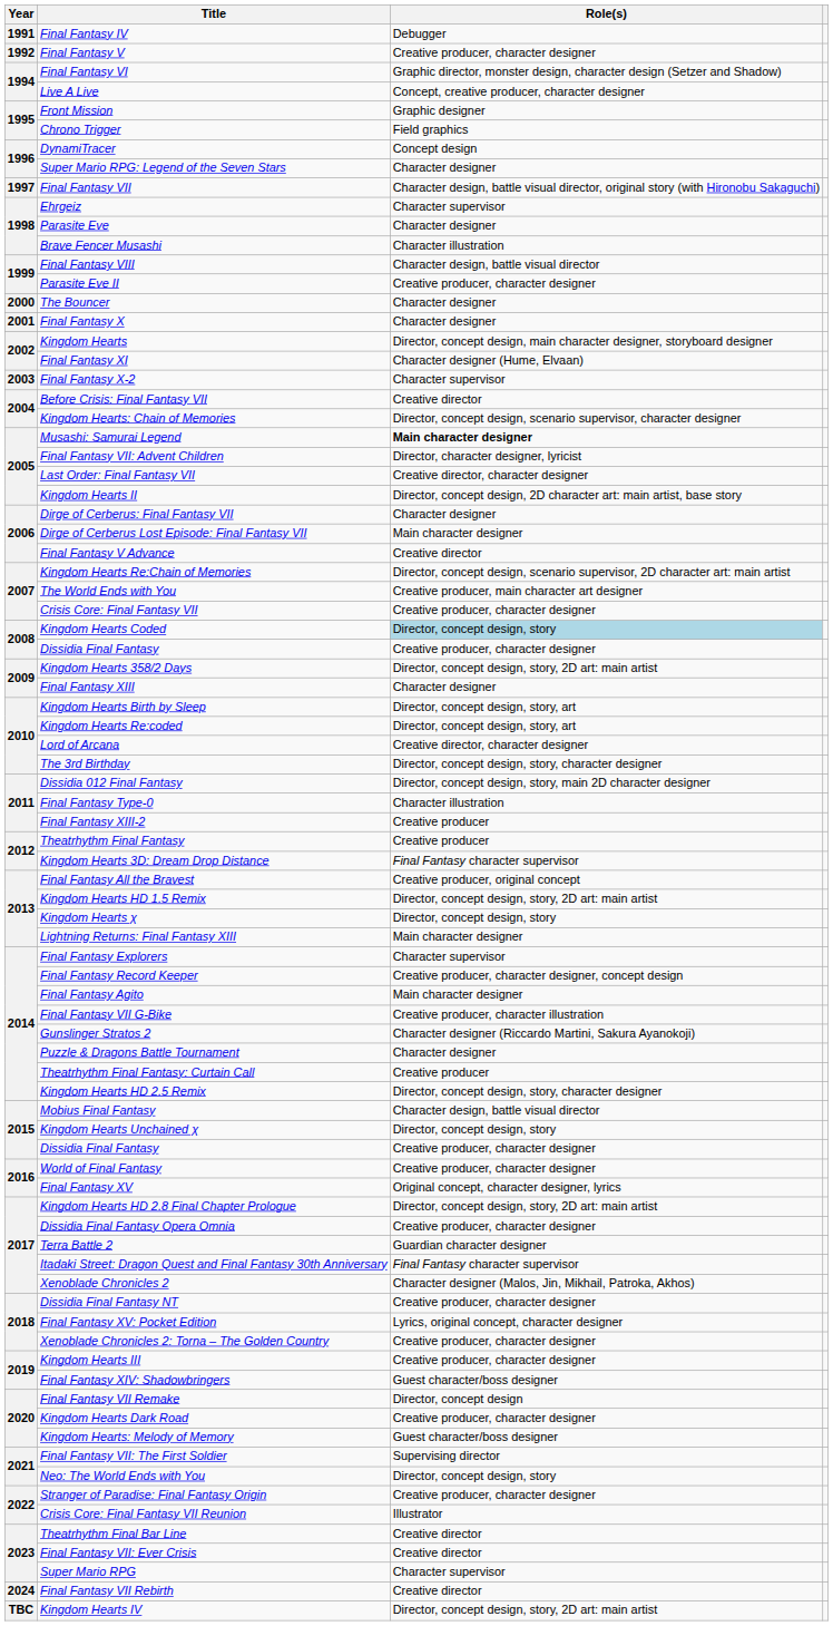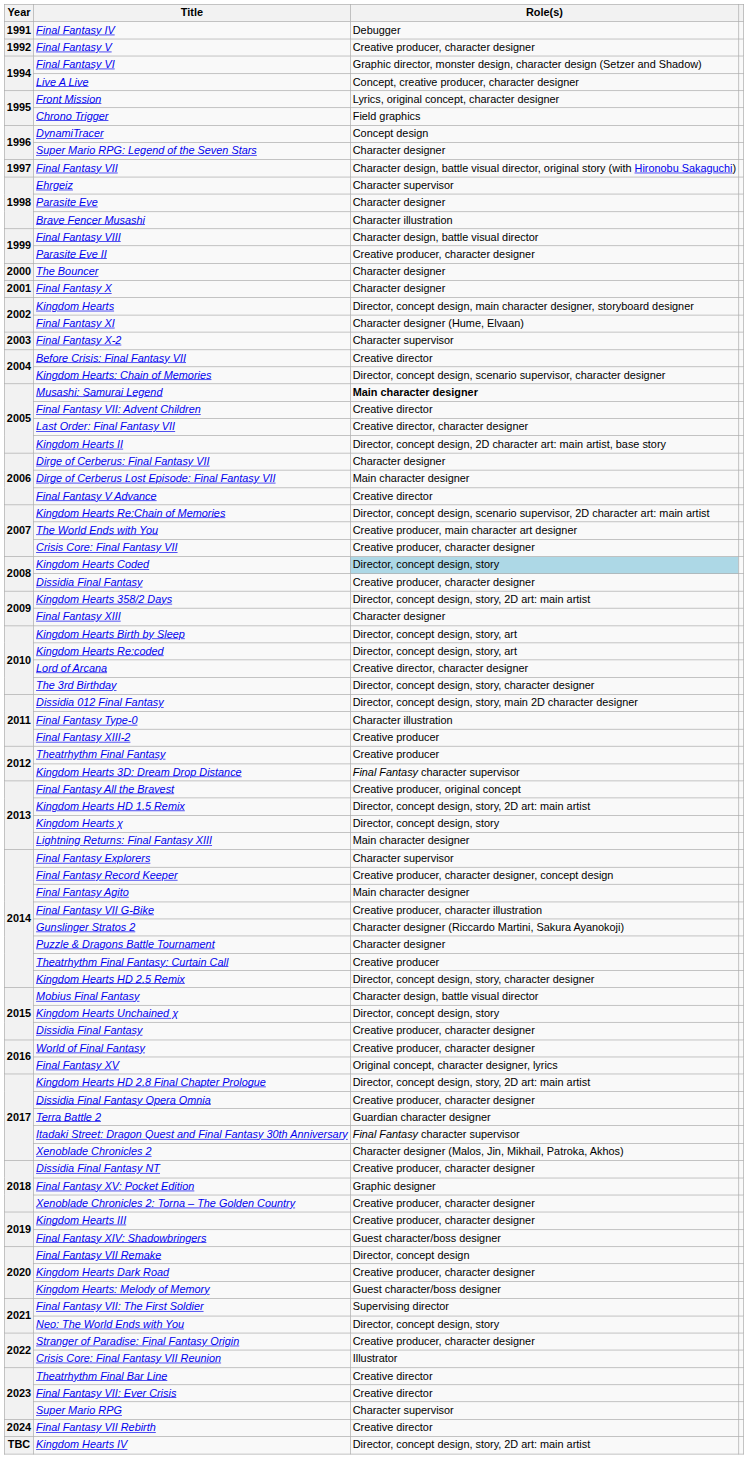 <table class="wikitable sortable">
 <tr>
 <th scope="col">Year</th>
 <th scope="col">Title</th>
 <th scope="col">Role(s)</th>
 <th></th>
 </tr>
 <tr>
 <th scope=row>1991</th>
 <td><em><a href='#'>Final Fantasy IV</a></em></td>
 <td>Debugger</td>
 <td></td>
 </tr>
 <tr>
 <th scope=row>1992</th>
 <td><em><a href='#'>Final Fantasy V</a></em></td>
 <td>Creative producer, character designer</td>
 <td></td>
 </tr>
 <tr>
 <th scope=row  rowspan="2">1994</th>
 <td><em><a href='#'>Final Fantasy VI</a></em></td>
 <td>Graphic director, monster design, character design (Setzer and Shadow)</td>
 <td></td>
 </tr>
 <tr>
 <td><em><a href='#'>Live A Live</a></em></td>
 <td>Concept, creative producer, character designer</td>
 <td></td>
 </tr>
 <tr>
 <th scope=row  rowspan="2">1995</th>
 <td><em><a href='#'>Front Mission</a></em></td>
-<td>Graphic designer</td>
+<td>Lyrics, original concept, character designer</td>
 <td></td>
 </tr>
 <tr>
 <td><em><a href='#'>Chrono Trigger</a></em></td>
 <td>Field graphics</td>
 <td></td>
 </tr>
 <tr>
 <th scope=row  rowspan="2">1996</th>
 <td><em><a href='#'>DynamiTracer</a></em></td>
 <td>Concept design</td>
 <td></td>
 </tr>
 <tr>
 <td><em><a href='#'>Super Mario RPG: Legend of the Seven Stars</a></em></td>
 <td>Character designer</td>
 <td></td>
 </tr>
 <tr>
 <th scope=row>1997</th>
 <td><em><a href='#'>Final Fantasy VII</a></em></td>
 <td>Character design, battle visual director, original story (with <a href='#'>Hironobu Sakaguchi</a>)</td>
 <td></td>
 </tr>
 <tr>
 <th scope=row rowspan="3">1998</th>
 <td><em><a href='#'>Ehrgeiz</a></em></td>
 <td>Character supervisor</td>
 <td></td>
 </tr>
 <tr>
 <td><em><a href='#'>Parasite Eve</a></em></td>
 <td>Character designer</td>
 <td></td>
 </tr>
 <tr>
 <td><em><a href='#'>Brave Fencer Musashi</a></em></td>
 <td>Character illustration</td>
 <td></td>
 </tr>
 <tr>
 <th scope=row rowspan="2">1999</th>
 <td><em><a href='#'>Final Fantasy VIII</a></em></td>
 <td>Character design, battle visual director</td>
 <td></td>
 </tr>
 <tr>
 <td><em><a href='#'>Parasite Eve II</a></em></td>
 <td>Creative producer, character designer</td>
 <td></td>
 </tr>
 <tr>
 <th scope=row>2000</th>
 <td><em><a href='#'>The Bouncer</a></em></td>
 <td>Character designer</td>
 <td></td>
 </tr>
 <tr>
 <th scope=row>2001</th>
 <td><em><a href='#'>Final Fantasy X</a></em></td>
 <td>Character designer</td>
 <td></td>
 </tr>
 <tr>
 <th scope=row rowspan="2">2002</th>
 <td><em><a href='#'>Kingdom Hearts</a></em></td>
 <td>Director, concept design, main character designer, storyboard designer</td>
 <td></td>
 </tr>
 <tr>
 <td><em><a href='#'>Final Fantasy XI</a></em></td>
 <td>Character designer (Hume, Elvaan)</td>
 <td></td>
 </tr>
 <tr>
 <th scope=row>2003</th>
 <td><em><a href='#'>Final Fantasy X-2</a></em></td>
 <td>Character supervisor</td>
 <td></td>
 </tr>
 <tr>
 <th scope=row rowspan="2">2004</th>
 <td><em><a href='#'>Before Crisis: Final Fantasy VII</a></em></td>
 <td>Creative director</td>
 <td></td>
 </tr>
 <tr>
 <td><em><a href='#'>Kingdom Hearts: Chain of Memories</a></em></td>
 <td>Director, concept design, scenario supervisor, character designer</td>
 <td></td>
 </tr>
 <tr>
 <th scope=row rowspan="4">2005</th>
 <td><em><a href='#'>Musashi: Samurai Legend</a></em></td>
 <td><strong>Main character designer</strong></td>
 <td></td>
 </tr>
 <tr>
 <td><em><a href='#'>Final Fantasy VII: Advent Children</a></em></td>
-<td>Director, character designer, lyricist</td>
+<td>Creative director</td>
 <td></td>
 </tr>
 <tr>
 <td><em><a href='#'>Last Order: Final Fantasy VII</a></em></td>
 <td>Creative director, character designer</td>
 <td></td>
 </tr>
 <tr>
 <td><em><a href='#'>Kingdom Hearts II</a></em></td>
 <td>Director, concept design, 2D character art: main artist, base story</td>
 <td></td>
 </tr>
 <tr>
 <th scope=row rowspan="3">2006</th>
 <td><em><a href='#'>Dirge of Cerberus: Final Fantasy VII</a></em></td>
 <td>Character designer</td>
 <td></td>
 </tr>
 <tr>
 <td><em><a href='#'>Dirge of Cerberus Lost Episode: Final Fantasy VII</a></em></td>
 <td>Main character designer</td>
 <td></td>
 </tr>
 <tr>
 <td><em><a href='#'>Final Fantasy V Advance</a></em></td>
 <td>Creative director</td>
 <td></td>
 </tr>
 <tr>
 <th scope=row rowspan="3">2007</th>
 <td><em><a href='#'>Kingdom Hearts Re:Chain of Memories</a></em></td>
 <td>Director, concept design, scenario supervisor, 2D character art: main artist</td>
 <td></td>
 </tr>
 <tr>
 <td><em><a href='#'>The World Ends with You</a></em></td>
 <td>Creative producer, main character art designer</td>
 <td></td>
 </tr>
 <tr>
 <td><em><a href='#'>Crisis Core: Final Fantasy VII</a></em></td>
 <td>Creative producer, character designer</td>
 <td></td>
 </tr>
 <tr>
 <th scope=row rowspan="2">2008</th>
 <td><em><a href='#'>Kingdom Hearts Coded</a></em></td>
 <td style="background: lightblue;">Director, concept design, story</td>
 <td></td>
 </tr>
 <tr>
 <td><em><a href='#'>Dissidia Final Fantasy</a></em></td>
 <td>Creative producer, character designer</td>
 <td></td>
 </tr>
 <tr>
 <th scope=row rowspan="2">2009</th>
 <td><em><a href='#'>Kingdom Hearts 358/2 Days</a></em></td>
 <td>Director, concept design, story, 2D art: main artist</td>
 <td></td>
 </tr>
 <tr>
 <td><em><a href='#'>Final Fantasy XIII</a></em></td>
 <td>Character designer</td>
 <td></td>
 </tr>
 <tr>
 <th scope=row rowspan="4">2010</th>
 <td><em><a href='#'>Kingdom Hearts Birth by Sleep</a></em></td>
 <td>Director, concept design, story, art</td>
 <td></td>
 </tr>
 <tr>
 <td><em><a href='#'>Kingdom Hearts Re:coded</a></em></td>
 <td>Director, concept design, story, art</td>
 <td></td>
 </tr>
 <tr>
 <td><em><a href='#'>Lord of Arcana</a></em></td>
 <td>Creative director, character designer</td>
 <td></td>
 </tr>
 <tr>
 <td><em><a href='#'>The 3rd Birthday</a></em></td>
 <td>Director, concept design, story, character designer</td>
 <td></td>
 </tr>
 <tr>
 <th scope=row rowspan="3">2011</th>
 <td><em><a href='#'>Dissidia 012 Final Fantasy</a></em></td>
 <td>Director, concept design, story, main 2D character designer</td>
 <td></td>
 </tr>
 <tr>
 <td><em><a href='#'>Final Fantasy Type-0</a></em></td>
 <td>Character illustration</td>
 <td></td>
 </tr>
 <tr>
 <td><em><a href='#'>Final Fantasy XIII-2</a></em></td>
 <td>Creative producer</td>
 <td></td>
 </tr>
 <tr>
 <th scope=row rowspan="2">2012</th>
 <td><em><a href='#'>Theatrhythm Final Fantasy</a></em></td>
 <td>Creative producer</td>
 <td></td>
 </tr>
 <tr>
 <td><em><a href='#'>Kingdom Hearts 3D: Dream Drop Distance</a></em></td>
 <td><em>Final Fantasy</em> character supervisor</td>
 <td></td>
 </tr>
 <tr>
 <th scope=row rowspan="4">2013</th>
 <td><em><a href='#'>Final Fantasy All the Bravest</a></em></td>
 <td>Creative producer, original concept</td>
 <td></td>
 </tr>
 <tr>
 <td><em><a href='#'>Kingdom Hearts HD 1.5 Remix</a></em></td>
 <td>Director, concept design, story, 2D art: main artist</td>
 <td></td>
 </tr>
 <tr>
 <td><em><a href='#'>Kingdom Hearts χ</a></em></td>
 <td>Director, concept design, story</td>
 <td></td>
 </tr>
 <tr>
 <td><em><a href='#'>Lightning Returns: Final Fantasy XIII</a></em></td>
 <td>Main character designer</td>
 <td></td>
 </tr>
 <tr>
 <th scope=row rowspan="8">2014</th>
 <td><em><a href='#'>Final Fantasy Explorers</a></em></td>
 <td>Character supervisor</td>
 <td></td>
 </tr>
 <tr>
 <td><em><a href='#'>Final Fantasy Record Keeper</a></em></td>
 <td>Creative producer, character designer, concept design</td>
 <td></td>
 </tr>
 <tr>
 <td><em><a href='#'>Final Fantasy Agito</a></em></td>
 <td>Main character designer</td>
 <td></td>
 </tr>
 <tr>
 <td><em><a href='#'>Final Fantasy VII G-Bike</a></em></td>
 <td>Creative producer, character illustration</td>
 <td></td>
 </tr>
 <tr>
 <td><em><a href='#'>Gunslinger Stratos 2</a></em></td>
 <td>Character designer (Riccardo Martini, Sakura Ayanokoji)</td>
 <td></td>
 </tr>
 <tr>
 <td><em><a href='#'>Puzzle & Dragons Battle Tournament</a></em></td>
 <td>Character designer</td>
 <td></td>
 </tr>
 <tr>
 <td><em><a href='#'>Theatrhythm Final Fantasy: Curtain Call</a></em></td>
 <td>Creative producer</td>
 <td></td>
 </tr>
 <tr>
 <td><em><a href='#'>Kingdom Hearts HD 2.5 Remix</a></em></td>
 <td>Director, concept design, story, character designer</td>
 <td></td>
 </tr>
 <tr>
 <th scope=row rowspan="3">2015</th>
 <td><em><a href='#'>Mobius Final Fantasy</a></em></td>
 <td>Character design, battle visual director</td>
 <td></td>
 </tr>
 <tr>
 <td><em><a href='#'>Kingdom Hearts Unchained χ</a></em></td>
 <td>Director, concept design, story</td>
 <td></td>
 </tr>
 <tr>
 <td><em><a href='#'>Dissidia Final Fantasy</a></em></td>
 <td>Creative producer, character designer</td>
 <td></td>
 </tr>
 <tr>
 <th scope=row rowspan="2">2016</th>
 <td><em><a href='#'>World of Final Fantasy</a></em></td>
 <td>Creative producer, character designer</td>
 <td></td>
 </tr>
 <tr>
 <td><em><a href='#'>Final Fantasy XV</a></em></td>
 <td>Original concept, character designer, lyrics</td>
 <td></td>
 </tr>
 <tr>
 <th scope=row rowspan="5">2017</th>
 <td><em><a href='#'>Kingdom Hearts HD 2.8 Final Chapter Prologue</a></em></td>
 <td>Director, concept design, story, 2D art: main artist</td>
 <td></td>
 </tr>
 <tr>
 <td><em><a href='#'>Dissidia Final Fantasy Opera Omnia</a></em></td>
 <td>Creative producer, character designer</td>
 <td></td>
 </tr>
 <tr>
 <td><em><a href='#'>Terra Battle 2</a></em></td>
 <td>Guardian character designer</td>
 <td></td>
 </tr>
 <tr>
 <td><em><a href='#'>Itadaki Street: Dragon Quest and Final Fantasy 30th Anniversary</a></em></td>
 <td><em>Final Fantasy</em> character supervisor</td>
 <td></td>
 </tr>
 <tr>
 <td><em><a href='#'>Xenoblade Chronicles 2</a></em></td>
 <td>Character designer (Malos, Jin, Mikhail, Patroka, Akhos)</td>
 <td></td>
 </tr>
 <tr>
 <th scope=row rowspan="3">2018</th>
 <td><em><a href='#'>Dissidia Final Fantasy NT</a></em></td>
 <td>Creative producer, character designer</td>
 <td></td>
 </tr>
 <tr>
 <td><em><a href='#'>Final Fantasy XV: Pocket Edition</a></em></td>
-<td>Lyrics, original concept, character designer</td>
+<td>Graphic designer</td>
 <td></td>
 </tr>
 <tr>
 <td><em><a href='#'>Xenoblade Chronicles 2: Torna – The Golden Country</a></em></td>
 <td>Creative producer, character designer</td>
 <td></td>
 </tr>
 <tr>
 <th scope=row rowspan="2">2019</th>
 <td><em><a href='#'>Kingdom Hearts III</a></em></td>
 <td>Creative producer, character designer</td>
 <td></td>
 </tr>
 <tr>
 <td><em><a href='#'>Final Fantasy XIV: Shadowbringers</a></em></td>
 <td>Guest character/boss designer</td>
 <td></td>
 </tr>
 <tr>
 <th scope=row rowspan="3">2020</th>
 <td><em><a href='#'>Final Fantasy VII Remake</a></em></td>
 <td>Director, concept design</td>
 <td></td>
 </tr>
 <tr>
 <td><em><a href='#'>Kingdom Hearts Dark Road</a></em></td>
 <td>Creative producer, character designer</td>
 <td></td>
 </tr>
 <tr>
 <td><em><a href='#'>Kingdom Hearts: Melody of Memory</a></em></td>
 <td>Guest character/boss designer</td>
 <td></td>
 </tr>
 <tr>
 <th scope=row rowspan="2">2021</th>
 <td><em><a href='#'>Final Fantasy VII: The First Soldier</a></em></td>
 <td>Supervising director</td>
 <td></td>
 </tr>
 <tr>
 <td><em><a href='#'>Neo: The World Ends with You</a></em></td>
 <td>Director, concept design, story</td>
 <td></td>
 </tr>
 <tr>
 <th scope=row rowspan="2">2022</th>
 <td><em><a href='#'>Stranger of Paradise: Final Fantasy Origin</a></em></td>
 <td>Creative producer, character designer</td>
 <td></td>
 </tr>
 <tr>
 <td><em><a href='#'>Crisis Core: Final Fantasy VII Reunion</a></em></td>
 <td>Illustrator</td>
 <td></td>
 </tr>
 <tr>
 <th scope=row rowspan="3">2023</th>
 <td><em><a href='#'>Theatrhythm Final Bar Line</a></em></td>
 <td>Creative director</td>
 <td></td>
 </tr>
 <tr>
 <td><em><a href='#'>Final Fantasy VII: Ever Crisis</a></em></td>
 <td>Creative director</td>
 <td></td>
 </tr>
 <tr>
 <td><em><a href='#'>Super Mario RPG</a></em></td>
 <td>Character supervisor</td>
 <td></td>
 </tr>
 <tr>
 <th scope=row rowspan="1">2024</th>
 <td><em><a href='#'>Final Fantasy VII Rebirth</a></em></td>
 <td>Creative director</td>
 <td></td>
 </tr>
 <tr>
 <th scope=row rowspan="1">TBC</th>
 <td><em><a href='#'>Kingdom Hearts IV</a></em></td>
 <td>Director, concept design, story, 2D art: main artist</td>
 <td></td>
 </tr>
 </table>
